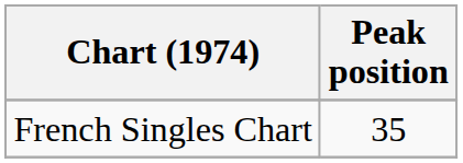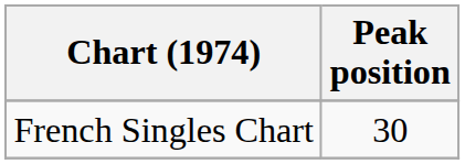 <table class="wikitable sortable">
 <tr>
 <th>Chart (1974)</th>
 <th style="text-align:center;">Peak<br>position</th>
 </tr>
 <tr>
 </tr>
 <tr>
 <td align="left">French Singles Chart</td>
-<td align="center">35</td>
+<td align="center">30</td>
 </tr>
 <tr>
 </tr>
 <tr>
 </tr>
 </table>
